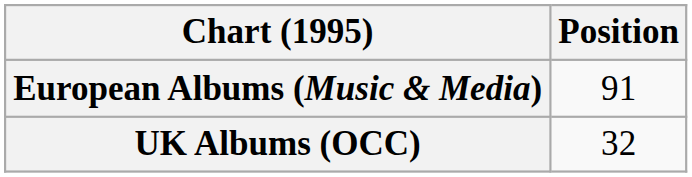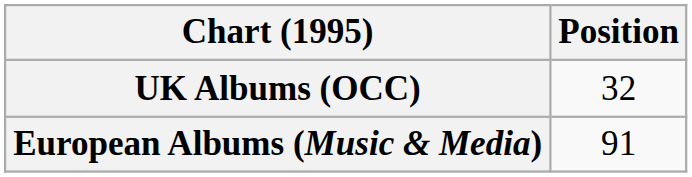 <table class="wikitable plainrowheaders" style="text-align:center">
 <tr>
 <th scope="col">Chart (1995)</th>
 <th scope="col">Position</th>
 </tr>
 <tr>
+<th scope="row">UK Albums (OCC)</th>
+<td>32</td>
+</tr>
+<tr>
 <th scope="row">European Albums (<em>Music & Media</em>)</th>
 <td>91</td>
 </tr>
-<tr>
-<th scope="row">UK Albums (OCC)</th>
-<td>32</td>
-</tr>
 </table>
